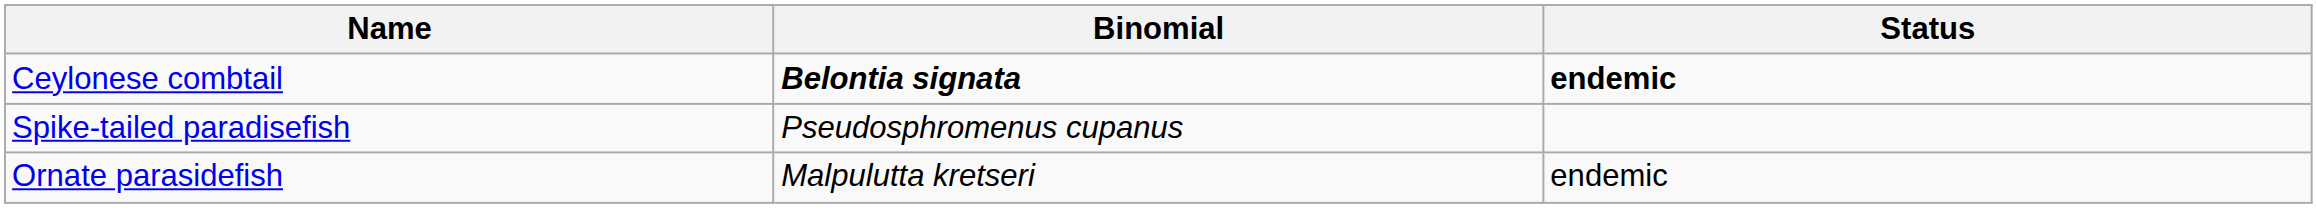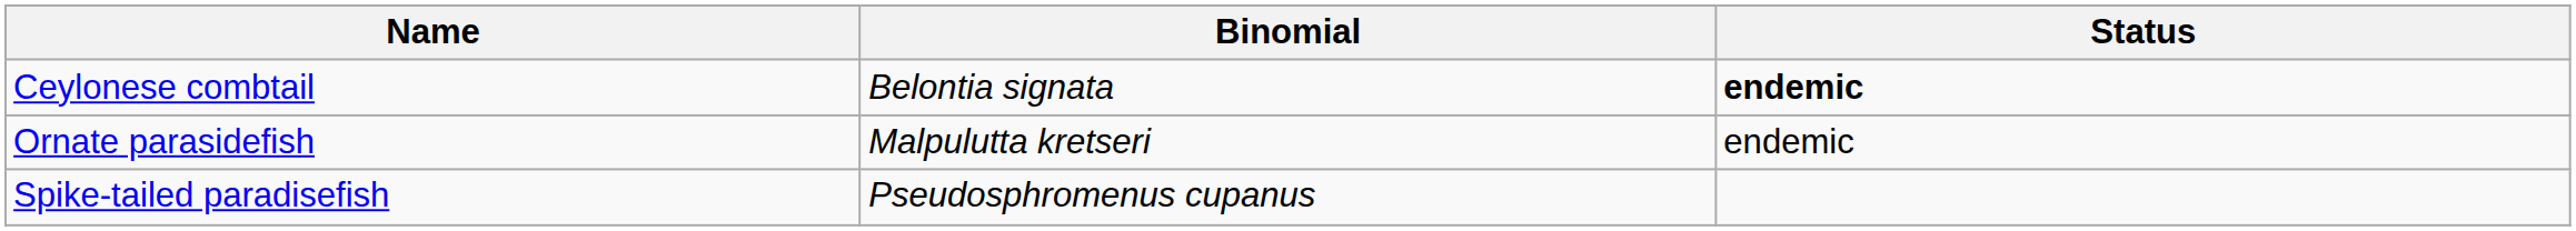 <table width=60% class="wikitable">
 <tr>
 <th width=20%>Name</th>
 <th width=20%>Binomial</th>
 <th width=20%>Status</th>
 </tr>
 <tr>
 <td><a href='#'>Ceylonese combtail</a></td>
-<td><strong><em>Belontia signata</em></strong></td>
+<td><em>Belontia signata</em></td>
 <td><strong>endemic</strong></td>
+</tr>
+<tr>
+<td><a href='#'>Ornate parasidefish</a></td>
+<td><em>Malpulutta kretseri</em></td>
+<td>endemic</td>
 </tr>
 <tr>
 <td><a href='#'>Spike-tailed paradisefish</a></td>
 <td><em>Pseudosphromenus cupanus</em></td>
 <td></td>
 </tr>
-<tr>
-<td><a href='#'>Ornate parasidefish</a></td>
-<td><em>Malpulutta kretseri</em></td>
-<td>endemic</td>
-</tr>
 </table>
